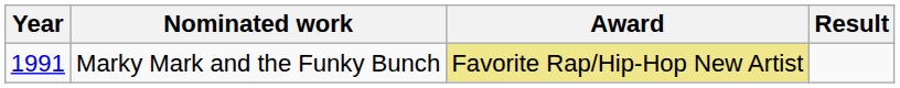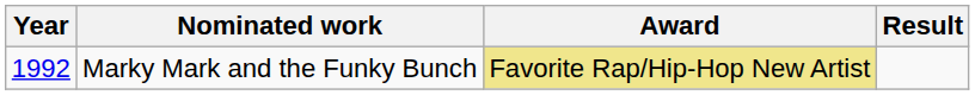 <table class="wikitable">
 <tr>
 <th>Year</th>
 <th>Nominated work</th>
 <th>Award</th>
 <th>Result</th>
 </tr>
 <tr>
-<td align=center><a href='#'>1991</a></td>
+<td align=center><a href='#'>1992</a></td>
 <td>Marky Mark and the Funky Bunch</td>
 <td style="background: khaki;">Favorite Rap/Hip-Hop New Artist</td>
 <td></td>
 </tr>
 </table>
